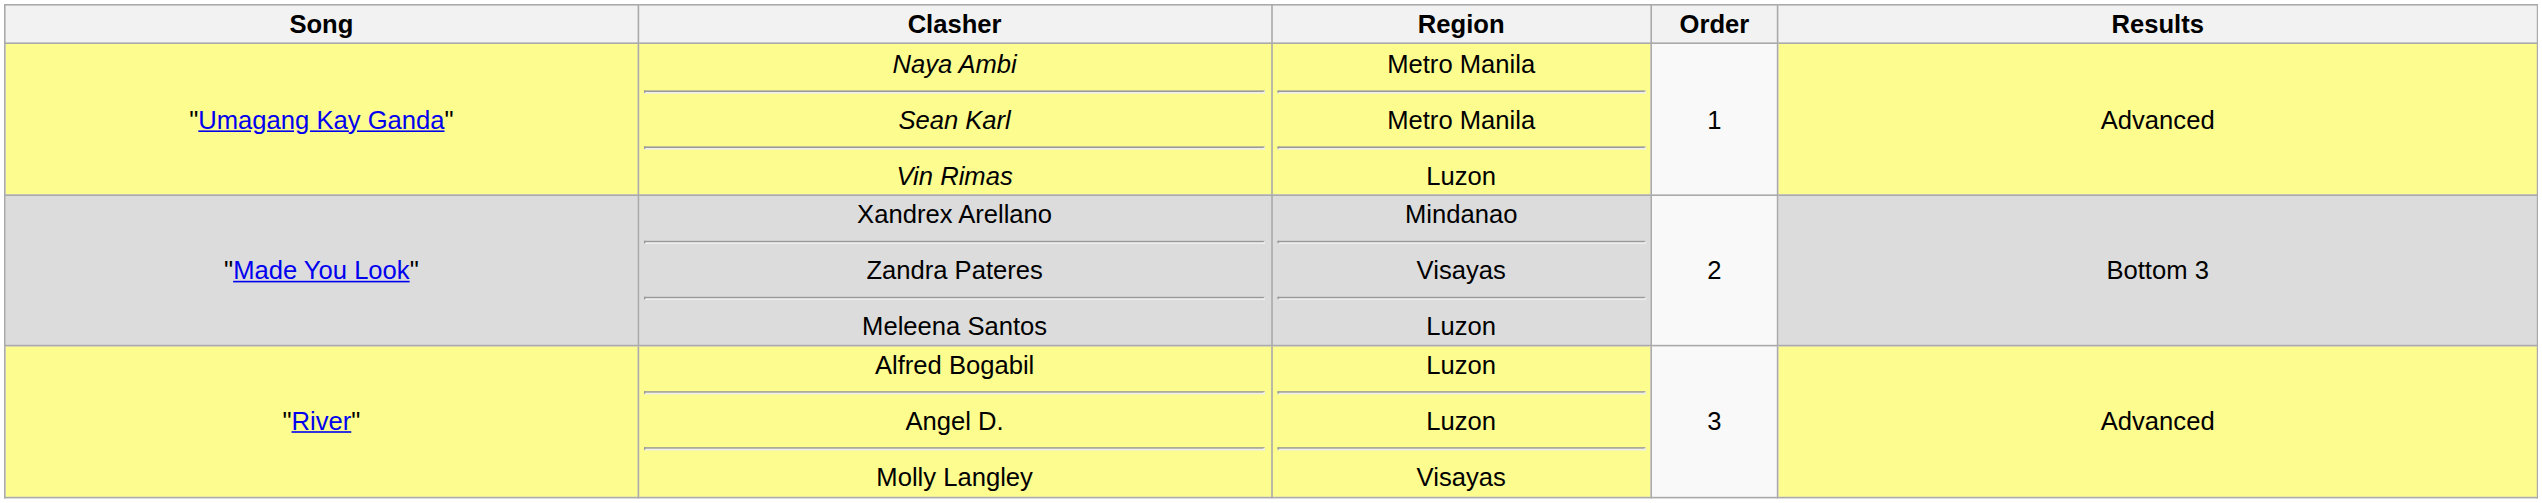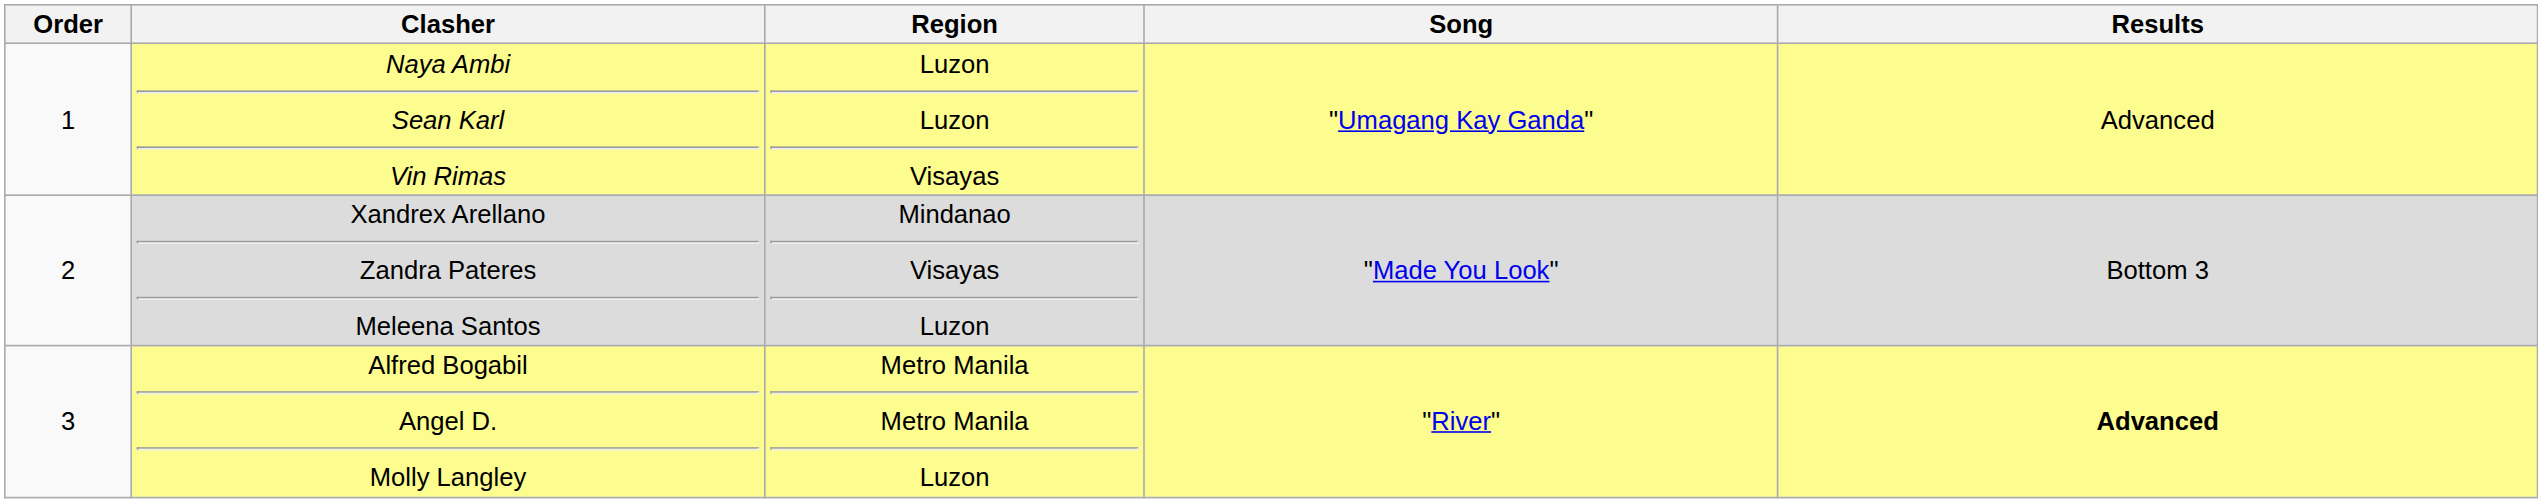 <table class="wikitable" style="text-align:center; line-height:17px; width:100%;">
 <tr>
-<th width="25%">Song</th>
+<th width="5%">Order</th>
 <th width="25%">Clasher</th>
 <th>Region</th>
-<th width="5%">Order</th>
+<th width="25%">Song</th>
 <th width="30%">Results</th>
 </tr>
 <tr>
+<td>1</td>
+<td style="background:#fdfc8f;"><em>Naya Ambi</em><hr><em>Sean Karl</em><hr><em>Vin Rimas</em></td>
+<td style="background:#fdfc8f;">Luzon<hr>Luzon<hr>Visayas</td>
 <td style="background:#fdfc8f;">"<a href='#'>Umagang Kay Ganda</a>"</td>
-<td style="background:#fdfc8f;"><em>Naya Ambi</em><hr><em>Sean Karl</em><hr><em>Vin Rimas</em></td>
-<td style="background:#fdfc8f;">Metro Manila<hr>Metro Manila<hr>Luzon</td>
-<td>1</td>
 <td style="background:#fdfc8f;">Advanced</td>
 </tr>
 <tr>
-<td style="background:#DCDCDC;">"<a href='#'>Made You Look</a>"</td>
+<td>2</td>
 <td style="background:#DCDCDC;">Xandrex Arellano<hr>Zandra Pateres<hr>Meleena Santos</td>
 <td style="background:#DCDCDC;">Mindanao<hr>Visayas<hr>Luzon</td>
-<td>2</td>
+<td style="background:#DCDCDC;">"<a href='#'>Made You Look</a>"</td>
 <td style="background:#DCDCDC;">Bottom 3</td>
 </tr>
 <tr>
+<td>3</td>
+<td style="background:#fdfc8f;">Alfred Bogabil<hr>Angel D.<hr>Molly Langley</td>
+<td style="background:#fdfc8f;">Metro Manila<hr>Metro Manila<hr>Luzon</td>
 <td style="background:#fdfc8f;">"<a href='#'>River</a>"</td>
-<td style="background:#fdfc8f;">Alfred Bogabil<hr>Angel D.<hr>Molly Langley</td>
-<td style="background:#fdfc8f;">Luzon<hr>Luzon<hr>Visayas</td>
-<td>3</td>
-<td style="background:#fdfc8f;">Advanced</td>
+<td style="background:#fdfc8f;"><strong>Advanced</strong></td>
 </tr>
 </table>
